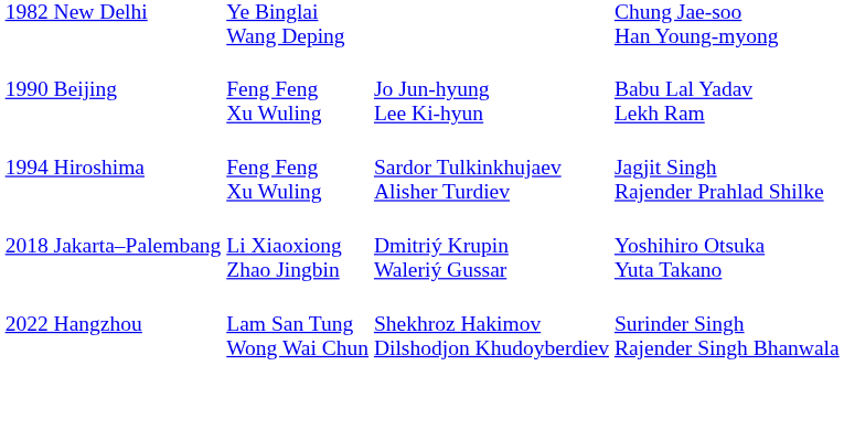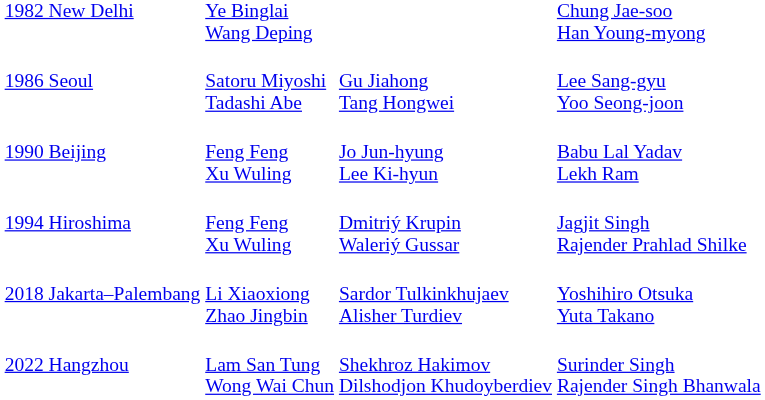 <table>
 <tr>
 <td><a href='#'>1982 New Delhi</a></td>
 <td><br><a href='#'>Ye Binglai</a><br><a href='#'>Wang Deping</a></td>
 <td valign=top></td>
 <td><br><a href='#'>Chung Jae-soo</a><br><a href='#'>Han Young-myong</a></td>
+</tr>
+<tr>
+<td><a href='#'>1986 Seoul</a></td>
+<td><br><a href='#'>Satoru Miyoshi</a><br><a href='#'>Tadashi Abe</a></td>
+<td><br><a href='#'>Gu Jiahong</a><br><a href='#'>Tang Hongwei</a></td>
+<td><br><a href='#'>Lee Sang-gyu</a><br><a href='#'>Yoo Seong-joon</a></td>
 </tr>
 <tr>
 <td><a href='#'>1990 Beijing</a></td>
 <td><br><a href='#'>Feng Feng</a><br><a href='#'>Xu Wuling</a></td>
 <td><br><a href='#'>Jo Jun-hyung</a><br><a href='#'>Lee Ki-hyun</a></td>
 <td><br><a href='#'>Babu Lal Yadav</a><br><a href='#'>Lekh Ram</a></td>
 </tr>
 <tr>
 <td><a href='#'>1994 Hiroshima</a></td>
 <td><br><a href='#'>Feng Feng</a><br><a href='#'>Xu Wuling</a></td>
-<td><br><a href='#'>Sardor Tulkinkhujaev</a><br><a href='#'>Alisher Turdiev</a></td>
+<td><br><a href='#'>Dmitriý Krupin</a><br><a href='#'>Waleriý Gussar</a></td>
 <td><br><a href='#'>Jagjit Singh</a><br><a href='#'>Rajender Prahlad Shilke</a></td>
 </tr>
 <tr>
 <td><a href='#'>2018 Jakarta–Palembang</a></td>
 <td><br><a href='#'>Li Xiaoxiong</a><br><a href='#'>Zhao Jingbin</a></td>
-<td><br><a href='#'>Dmitriý Krupin</a><br><a href='#'>Waleriý Gussar</a></td>
+<td><br><a href='#'>Sardor Tulkinkhujaev</a><br><a href='#'>Alisher Turdiev</a></td>
 <td><br><a href='#'>Yoshihiro Otsuka</a><br><a href='#'>Yuta Takano</a></td>
 </tr>
 <tr>
 <td><a href='#'>2022 Hangzhou</a></td>
 <td><br><a href='#'>Lam San Tung</a><br><a href='#'>Wong Wai Chun</a></td>
 <td><br><a href='#'>Shekhroz Hakimov</a><br><a href='#'>Dilshodjon Khudoyberdiev</a></td>
 <td><br><a href='#'>Surinder Singh</a><br><a href='#'>Rajender Singh Bhanwala</a></td>
 </tr>
 </table>
